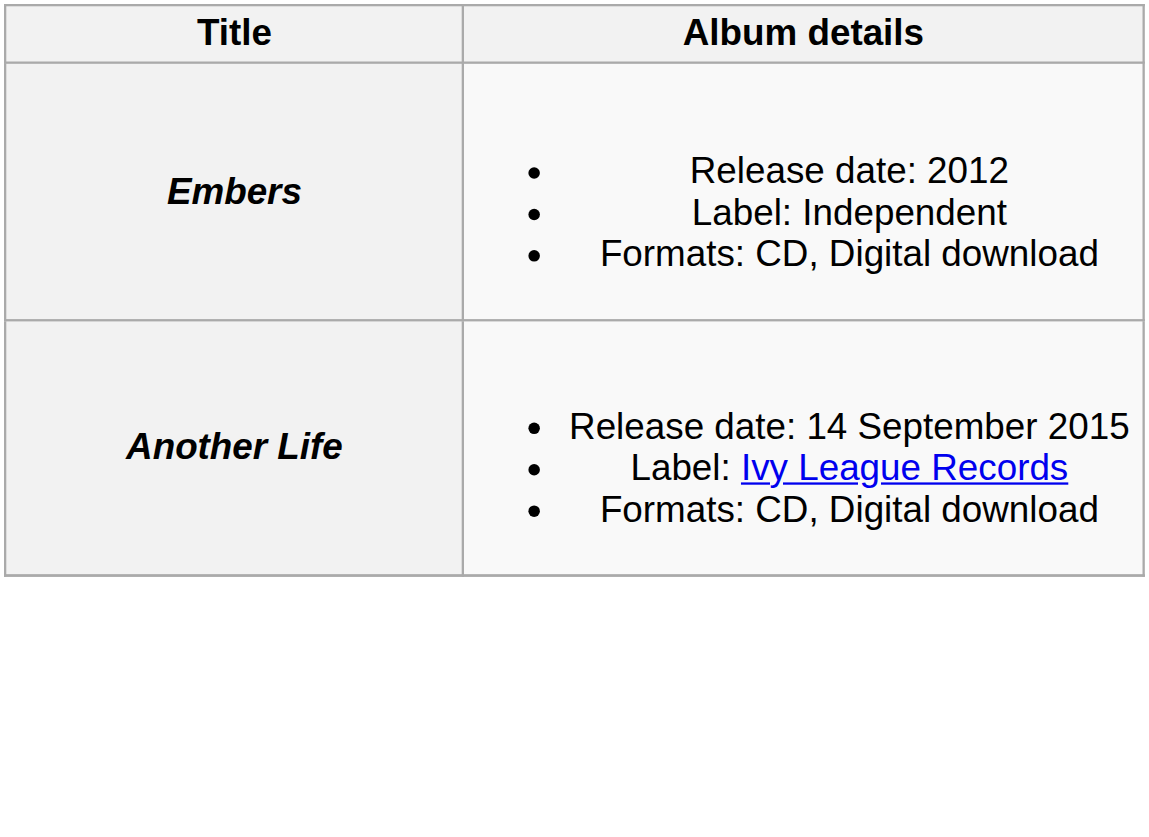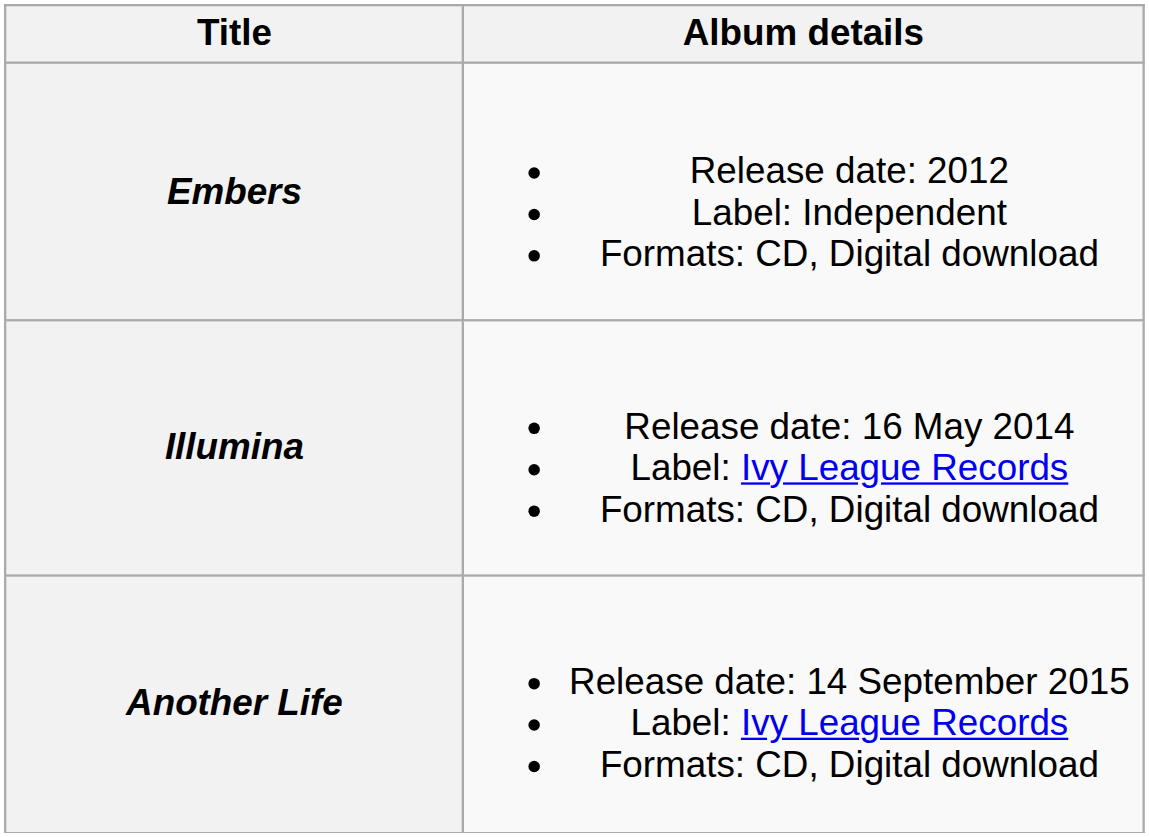 <table class="wikitable plainrowheaders" style="text-align:center;">
 <tr>
 <th style="width:12em;" rowspan="1">Title</th>
 <th style="width:18em;" rowspan="1">Album details</th>
 </tr>
 <tr>
 <th scope="row"><em>Embers</em></th>
 <td><br><ul><li>Release date: 2012</li><li>Label: Independent</li><li>Formats: CD, Digital download</li></ul></td>
 </tr>
 <tr>
+<th scope="row"><em>Illumina</em></th>
+<td><br><ul><li>Release date: 16 May 2014</li><li>Label: <a href='#'>Ivy League Records</a></li><li>Formats: CD, Digital download</li></ul></td>
+</tr>
+<tr>
 <th scope="row"><em>Another Life</em></th>
 <td><br><ul><li>Release date: 14 September 2015</li><li>Label: <a href='#'>Ivy League Records</a></li><li>Formats: CD, Digital download</li></ul></td>
 </tr>
 <tr>
 </tr>
 </table>
